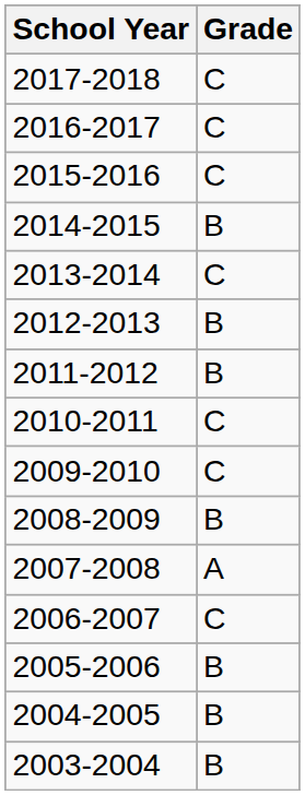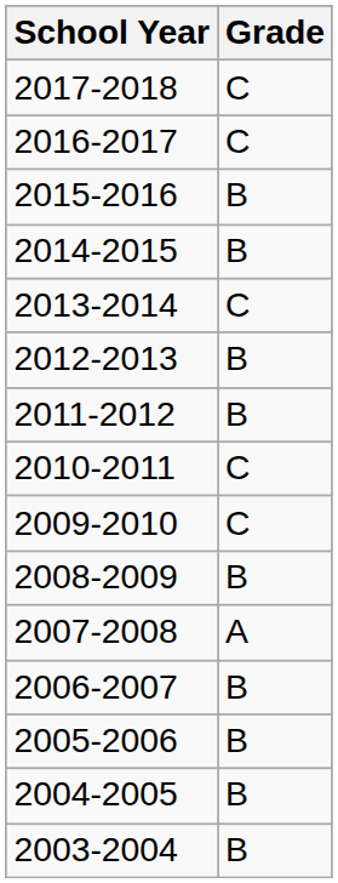 <table class="wikitable sortable">
 <tr>
 <th scope="col">School Year</th>
 <th scope="col">Grade</th>
 </tr>
 <tr>
 <td>2017-2018</td>
 <td>C</td>
 </tr>
 <tr>
 <td>2016-2017</td>
 <td>C</td>
 </tr>
 <tr>
 <td>2015-2016</td>
-<td>C</td>
+<td>B</td>
 </tr>
 <tr>
 <td>2014-2015</td>
 <td>B</td>
 </tr>
 <tr>
 <td>2013-2014</td>
 <td>C</td>
 </tr>
 <tr>
 <td>2012-2013</td>
 <td>B</td>
 </tr>
 <tr>
 <td>2011-2012</td>
 <td>B</td>
 </tr>
 <tr>
 <td>2010-2011</td>
 <td>C</td>
 </tr>
 <tr>
 <td>2009-2010</td>
 <td>C</td>
 </tr>
 <tr>
 <td>2008-2009</td>
 <td>B</td>
 </tr>
 <tr>
 <td>2007-2008</td>
 <td>A</td>
 </tr>
 <tr>
 <td>2006-2007</td>
-<td>C</td>
+<td>B</td>
 </tr>
 <tr>
 <td>2005-2006</td>
 <td>B</td>
 </tr>
 <tr>
 <td>2004-2005</td>
 <td>B</td>
 </tr>
 <tr>
 <td>2003-2004</td>
 <td>B</td>
 </tr>
 </table>
